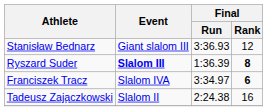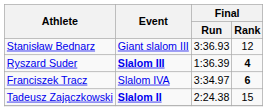 <table class="wikitable" style="font-size:90%">
 <tr>
 <th rowspan="2">Athlete</th>
 <th rowspan="2">Event</th>
 <th colspan="4">Final</th>
 </tr>
 <tr>
 <th>Run</th>
 <th>Rank</th>
 </tr>
 <tr>
 <td rowspan=1><a href='#'>Stanisław Bednarz</a></td>
 <td><a href='#'>Giant slalom III</a></td>
 <td align="center">3:36.93</td>
 <td align="center">12</td>
 </tr>
 <tr>
 <td rowspan=1><a href='#'>Ryszard Suder</a></td>
 <td><strong><a href='#'>Slalom III</a></strong></td>
 <td align="center">1:36.39</td>
-<td align="center"><strong>8</strong></td>
+<td align="center"><strong>4</strong></td>
 </tr>
 <tr>
 <td rowspan=1><a href='#'>Franciszek Tracz</a></td>
 <td><a href='#'>Slalom IVA</a></td>
 <td align="center">3:34.97</td>
 <td align="center"><strong>6</strong></td>
 </tr>
 <tr>
 <td rowspan=1><a href='#'>Tadeusz Zajączkowski</a></td>
-<td><a href='#'>Slalom II</a></td>
+<td><strong><a href='#'>Slalom II</a></strong></td>
 <td align="center">2:24.38</td>
-<td align="center">16</td>
+<td align="center">15</td>
 </tr>
 <tr>
 </tr>
 </table>
